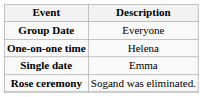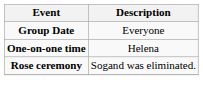 <table class="wikitable sortable" style="text-align:center;">
 <tr>
 <th>Event</th>
 <th>Description</th>
 </tr>
 <tr>
 <td><strong>Group Date</strong></td>
 <td>Everyone</td>
 </tr>
 <tr>
 <td><strong>One-on-one time</strong></td>
 <td>Helena</td>
 </tr>
 <tr>
-<td><strong>Single date</strong></td>
-<td>Emma</td>
-</tr>
-<tr>
 <td><strong>Rose ceremony</strong></td>
 <td>Sogand was eliminated.</td>
 </tr>
 <tr>
 </tr>
 </table>
